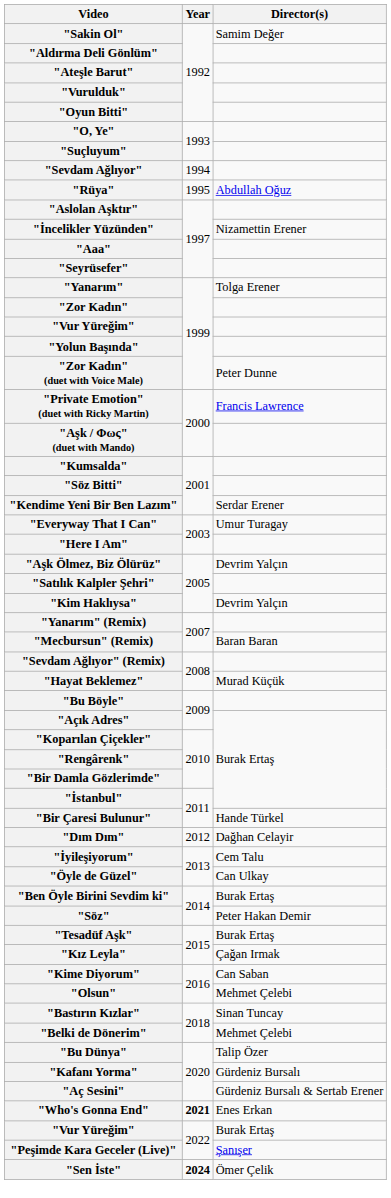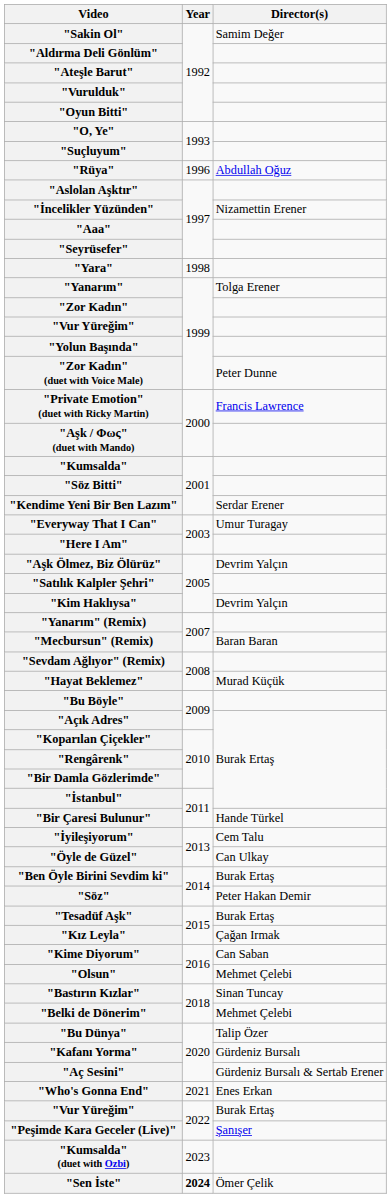 <table class="wikitable plainrowheaders">
 <tr>
 <th scope="col" style="width:14em;">Video</th>
 <th scope="col">Year</th>
 <th scope="col">Director(s)</th>
 </tr>
 <tr>
 <th scope="row">"Sakin Ol"</th>
 <td rowspan="5">1992</td>
 <td>Samim Değer</td>
 </tr>
 <tr>
 <th scope="row">"Aldırma Deli Gönlüm"</th>
 <td></td>
 </tr>
 <tr>
 <th scope="row">"Ateşle Barut"</th>
 <td></td>
 </tr>
 <tr>
 <th scope="row">"Vurulduk"</th>
 <td></td>
 </tr>
 <tr>
 <th scope="row">"Oyun Bitti"</th>
 <td></td>
 </tr>
 <tr>
 <th scope="row">"O, Ye"</th>
 <td rowspan="2">1993</td>
 <td></td>
 </tr>
 <tr>
 <th scope="row">"Suçluyum"</th>
 <td></td>
 </tr>
 <tr>
-<th scope="row">"Sevdam Ağlıyor"</th>
-<td>1994</td>
-<td></td>
-</tr>
-<tr>
 <th scope="row">"Rüya"</th>
-<td>1995</td>
+<td>1996</td>
 <td><a href='#'>Abdullah Oğuz</a></td>
 </tr>
 <tr>
 <th scope="row">"Aslolan Aşktır"</th>
 <td rowspan="4">1997</td>
 <td></td>
 </tr>
 <tr>
 <th scope="row">"İncelikler Yüzünden"</th>
 <td>Nizamettin Erener</td>
 </tr>
 <tr>
 <th scope="row">"Aaa"</th>
 <td></td>
 </tr>
 <tr>
 <th scope="row">"Seyrüsefer"</th>
+<td></td>
+</tr>
+<tr>
+<th scope="row">"Yara"</th>
+<td>1998</td>
 <td></td>
 </tr>
 <tr>
 <th scope="row">"Yanarım"</th>
 <td rowspan="5">1999</td>
 <td>Tolga Erener</td>
 </tr>
 <tr>
 <th scope="row">"Zor Kadın"</th>
 <td></td>
 </tr>
 <tr>
 <th scope="row">"Vur Yüreğim"</th>
 <td></td>
 </tr>
 <tr>
 <th scope="row">"Yolun Başında"</th>
 <td></td>
 </tr>
 <tr>
 <th scope="row">"Zor Kadın"<br><small>(duet with Voice Male)</small></th>
 <td>Peter Dunne</td>
 </tr>
 <tr>
 <th scope="row">"Private Emotion"<br><small>(duet with Ricky Martin)</small></th>
 <td rowspan="2">2000</td>
 <td><a href='#'>Francis Lawrence</a></td>
 </tr>
 <tr>
 <th scope="row">"Aşk / Φως"<br><small>(duet with Mando)</small></th>
 <td></td>
 </tr>
 <tr>
 <th scope="row">"Kumsalda"</th>
 <td rowspan="3">2001</td>
 <td></td>
 </tr>
 <tr>
 <th scope="row">"Söz Bitti"</th>
 <td></td>
 </tr>
 <tr>
 <th scope="row">"Kendime Yeni Bir Ben Lazım"</th>
 <td>Serdar Erener</td>
 </tr>
 <tr>
 <th scope="row">"Everyway That I Can"</th>
 <td rowspan="2">2003</td>
 <td>Umur Turagay</td>
 </tr>
 <tr>
 <th scope="row">"Here I Am"</th>
 <td></td>
 </tr>
 <tr>
 <th scope="row">"Aşk Ölmez, Biz Ölürüz"</th>
 <td rowspan="3">2005</td>
 <td>Devrim Yalçın</td>
 </tr>
 <tr>
 <th scope="row">"Satılık Kalpler Şehri"</th>
 <td></td>
 </tr>
 <tr>
 <th scope="row">"Kim Haklıysa"</th>
 <td>Devrim Yalçın</td>
 </tr>
 <tr>
 <th scope="row">"Yanarım" (Remix)</th>
 <td rowspan="2">2007</td>
 <td></td>
 </tr>
 <tr>
 <th scope="row">"Mecbursun" (Remix)</th>
 <td>Baran Baran</td>
 </tr>
 <tr>
 <th scope="row">"Sevdam Ağlıyor" (Remix)</th>
 <td rowspan="2">2008</td>
 <td></td>
 </tr>
 <tr>
 <th scope="row">"Hayat Beklemez"</th>
 <td>Murad Küçük</td>
 </tr>
 <tr>
 <th scope="row">"Bu Böyle"</th>
 <td rowspan="2">2009</td>
 <td></td>
 </tr>
 <tr>
 <th scope="row">"Açık Adres"</th>
 <td rowspan="5">Burak Ertaş</td>
 </tr>
 <tr>
 <th scope="row">"Koparılan Çiçekler"</th>
 <td rowspan="3">2010</td>
 </tr>
 <tr>
 <th scope="row">"Rengârenk"</th>
 </tr>
 <tr>
 <th scope="row">"Bir Damla Gözlerimde"</th>
 </tr>
 <tr>
 <th scope="row">"İstanbul"</th>
 <td rowspan="2">2011</td>
 </tr>
 <tr>
 <th scope="row">"Bir Çaresi Bulunur"</th>
 <td>Hande Türkel</td>
 </tr>
 <tr>
-<th scope="row">"Dım Dım"</th>
-<td>2012</td>
-<td>Dağhan Celayir</td>
-</tr>
-<tr>
 <th scope="row">"İyileşiyorum"</th>
 <td rowspan="2">2013</td>
 <td>Cem Talu</td>
 </tr>
 <tr>
 <th scope="row">"Öyle de Güzel"</th>
 <td>Can Ulkay</td>
 </tr>
 <tr>
 <th scope="row">"Ben Öyle Birini Sevdim ki"</th>
 <td rowspan="2">2014</td>
 <td>Burak Ertaş</td>
 </tr>
 <tr>
 <th scope="row">"Söz"</th>
 <td>Peter Hakan Demir</td>
 </tr>
 <tr>
 <th scope="row">"Tesadüf Aşk"</th>
 <td rowspan="2">2015</td>
 <td>Burak Ertaş</td>
 </tr>
 <tr>
 <th scope="row">"Kız Leyla"</th>
 <td>Çağan Irmak</td>
 </tr>
 <tr>
 <th scope="row">"Kime Diyorum"</th>
 <td rowspan="2">2016</td>
 <td>Can Saban</td>
 </tr>
 <tr>
 <th scope="row">"Olsun"</th>
 <td>Mehmet Çelebi</td>
 </tr>
 <tr>
 <th scope="row">"Bastırın Kızlar"</th>
 <td rowspan="2">2018</td>
 <td>Sinan Tuncay</td>
 </tr>
 <tr>
 <th scope="row">"Belki de Dönerim"</th>
 <td>Mehmet Çelebi</td>
 </tr>
 <tr>
 <th scope="row">"Bu Dünya"</th>
 <td rowspan="3">2020</td>
 <td>Talip Özer</td>
 </tr>
 <tr>
 <th scope="row">"Kafanı Yorma"</th>
 <td>Gürdeniz Bursalı</td>
 </tr>
 <tr>
 <th scope="row">"Aç Sesini"</th>
 <td>Gürdeniz Bursalı & Sertab Erener</td>
 </tr>
 <tr>
 <th scope="row">"Who's Gonna End"</th>
-<td rowspan="1"><strong>2021</strong></td>
+<td rowspan="1">2021</td>
 <td>Enes Erkan</td>
 </tr>
 <tr>
 <th scope="row">"Vur Yüreğim"</th>
 <td rowspan="2">2022</td>
 <td>Burak Ertaş</td>
 </tr>
 <tr>
 <th scope="row">"Peşimde Kara Geceler (Live)"</th>
 <td><a href='#'>Şanışer</a></td>
 </tr>
 <tr>
+<th scope="row">"Kumsalda"<br><small>(duet with <a href='#'>Ozbi</a>)</small></th>
+<td rowspan="1">2023</td>
+<td></td>
+</tr>
+<tr>
 <th scope="row">"Sen İste"</th>
 <td rowspan="1"><strong>2024</strong></td>
 <td>Ömer Çelik</td>
 </tr>
 </table>
